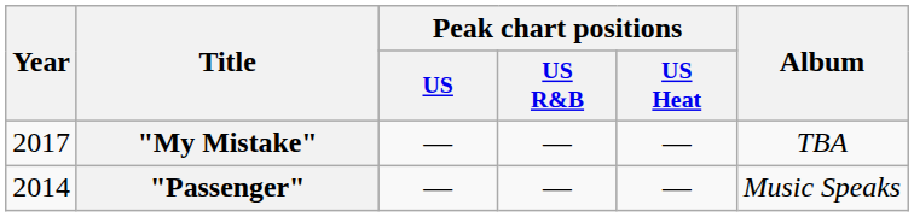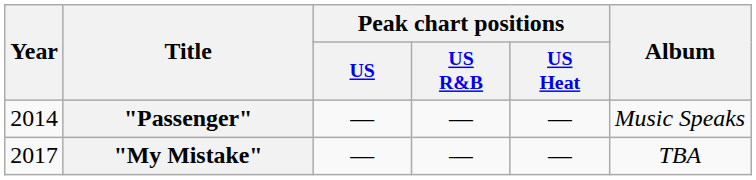 <table class="wikitable plainrowheaders" style="text-align:center;">
 <tr>
 <th scope="col" rowspan="2">Year</th>
 <th scope="col" style="width:10em;" rowspan="2">Title</th>
 <th scope="col" colspan="3">Peak chart positions</th>
 <th scope="col" rowspan="2">Album</th>
 </tr>
 <tr style="font-size:smaller;">
 <th scope="col" style="width:4.5em;font-size:100%;"><a href='#'>US</a><br></th>
 <th scope="col" style="width:4.5em;font-size:100%;"><a href='#'>US<br>R&B</a><br></th>
 <th scope="col" style="width:4.5em;font-size:100%;"><a href='#'>US<br>Heat</a><br></th>
 </tr>
 <tr>
+<td>2014</td>
+<th scope="row">"Passenger"</th>
+<td>—</td>
+<td>—</td>
+<td>—</td>
+<td><em>Music Speaks</em></td>
+</tr>
+<tr>
 <td>2017</td>
 <th scope="row">"My Mistake" </th>
 <td>—</td>
 <td>—</td>
 <td>—</td>
 <td><em>TBA</em></td>
 </tr>
-<tr>
-<td>2014</td>
-<th scope="row">"Passenger"</th>
-<td>—</td>
-<td>—</td>
-<td>—</td>
-<td><em>Music Speaks</em></td>
-</tr>
 </table>
